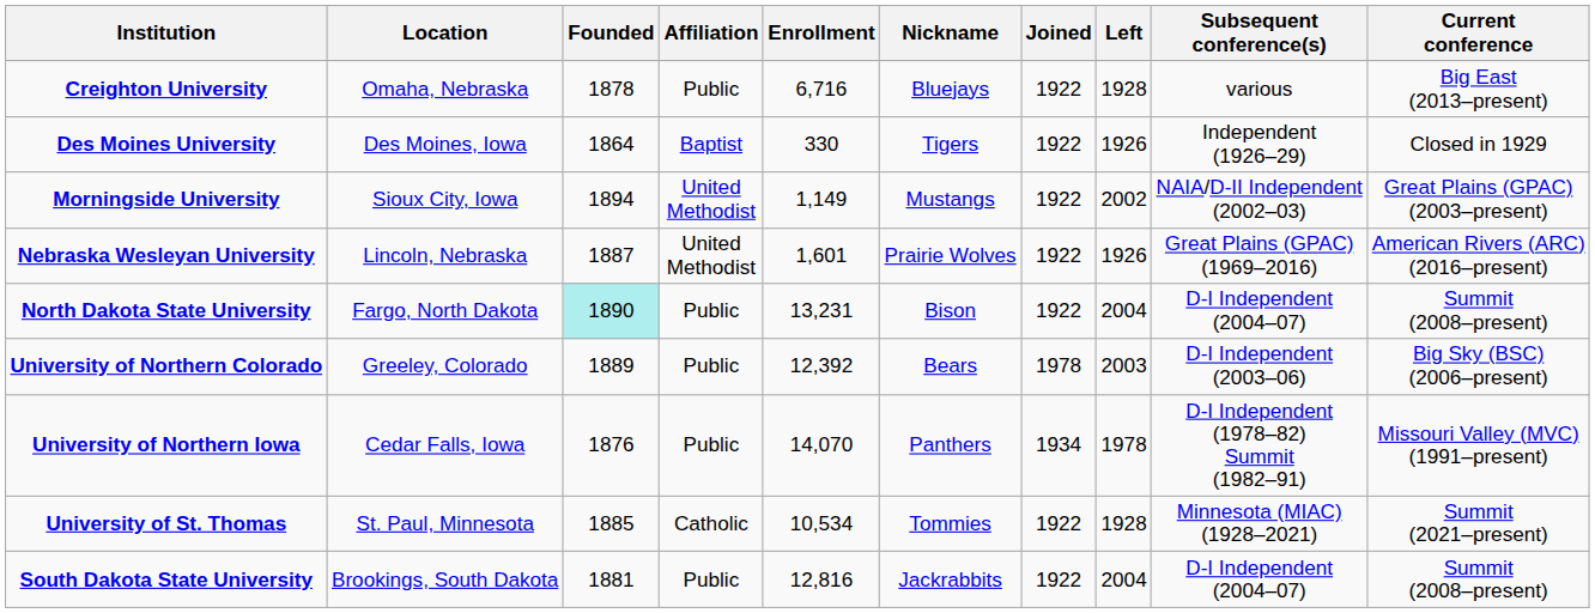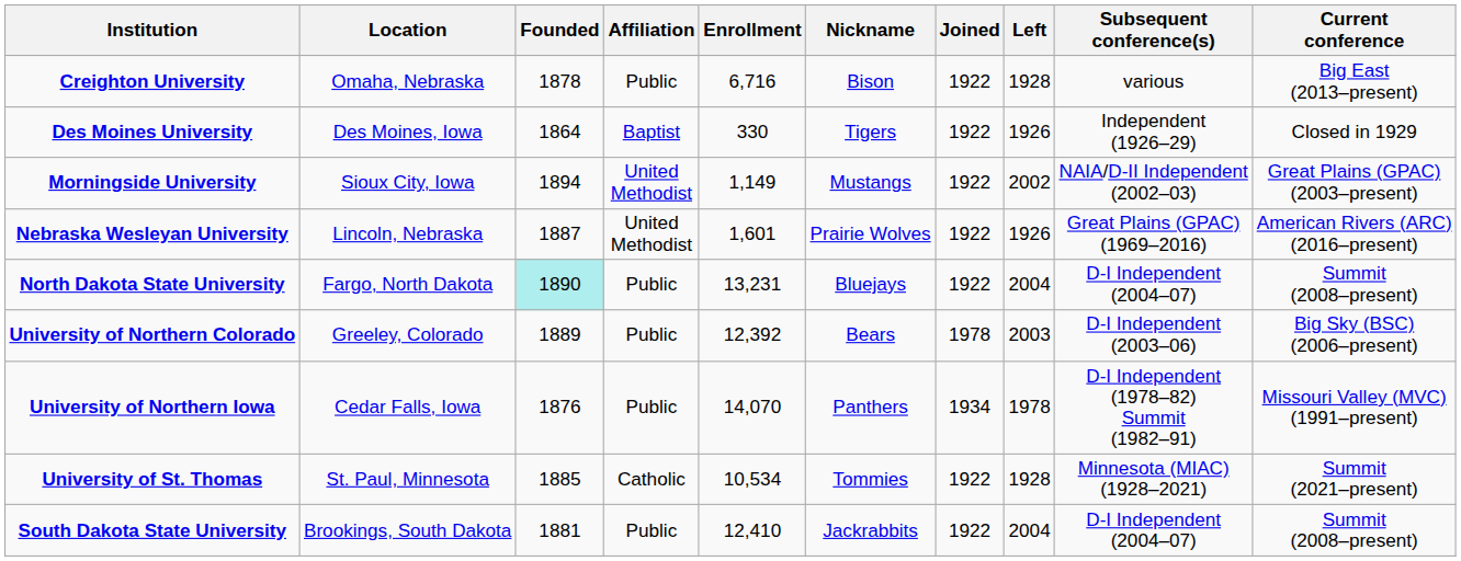 <table class="wikitable sortable" style="text-align:center;">
 <tr>
 <th>Institution</th>
 <th>Location</th>
 <th>Founded</th>
 <th>Affiliation</th>
 <th>Enrollment</th>
 <th>Nickname</th>
 <th>Joined</th>
 <th>Left</th>
 <th>Subsequent<br>conference(s)</th>
 <th>Current<br>conference</th>
 </tr>
 <tr>
 <td><strong><a href='#'>Creighton University</a></strong></td>
 <td><a href='#'>Omaha, Nebraska</a></td>
 <td>1878</td>
 <td>Public</td>
 <td>6,716</td>
-<td><a href='#'>Bluejays</a></td>
+<td><a href='#'>Bison</a></td>
 <td>1922</td>
 <td>1928</td>
 <td>various</td>
 <td><a href='#'>Big East</a><br>(2013–present)</td>
 </tr>
 <tr>
 <td><strong><a href='#'>Des Moines University</a></strong></td>
 <td><a href='#'>Des Moines, Iowa</a></td>
 <td>1864</td>
 <td><a href='#'>Baptist</a></td>
 <td>330</td>
 <td><a href='#'>Tigers</a></td>
 <td>1922</td>
 <td>1926</td>
 <td>Independent<br>(1926–29)</td>
 <td>Closed in 1929</td>
 </tr>
 <tr>
 <td><strong><a href='#'>Morningside University</a></strong></td>
 <td><a href='#'>Sioux City, Iowa</a></td>
 <td>1894</td>
 <td><a href='#'>United<br>Methodist</a></td>
 <td>1,149</td>
 <td><a href='#'>Mustangs</a></td>
 <td>1922</td>
 <td>2002</td>
 <td><a href='#'>NAIA</a>/<a href='#'>D-II Independent</a><br>(2002–03)</td>
 <td><a href='#'>Great Plains (GPAC)</a><br>(2003–present)</td>
 </tr>
 <tr>
 <td><strong><a href='#'>Nebraska Wesleyan University</a></strong></td>
 <td><a href='#'>Lincoln, Nebraska</a></td>
 <td>1887</td>
 <td>United<br>Methodist</td>
 <td>1,601</td>
 <td><a href='#'>Prairie Wolves</a></td>
 <td>1922</td>
 <td>1926</td>
 <td><a href='#'>Great Plains (GPAC)</a><br>(1969–2016)</td>
 <td><a href='#'>American Rivers (ARC)</a><br>(2016–present)</td>
 </tr>
 <tr>
 <td><strong><a href='#'>North Dakota State University</a></strong></td>
 <td><a href='#'>Fargo, North Dakota</a></td>
 <td style="background: paleturquoise;">1890</td>
 <td>Public</td>
 <td>13,231</td>
-<td><a href='#'>Bison</a></td>
+<td><a href='#'>Bluejays</a></td>
 <td>1922</td>
 <td>2004</td>
 <td><a href='#'>D-I Independent</a><br>(2004–07)</td>
 <td><a href='#'>Summit</a><br>(2008–present)</td>
 </tr>
 <tr>
 <td><strong><a href='#'>University of Northern Colorado</a></strong></td>
 <td><a href='#'>Greeley, Colorado</a></td>
 <td>1889</td>
 <td>Public</td>
 <td>12,392</td>
 <td><a href='#'>Bears</a></td>
 <td>1978</td>
 <td>2003</td>
 <td><a href='#'>D-I Independent</a><br>(2003–06)</td>
 <td><a href='#'>Big Sky (BSC)</a><br>(2006–present)</td>
 </tr>
 <tr>
 <td><strong><a href='#'>University of Northern Iowa</a></strong></td>
 <td><a href='#'>Cedar Falls, Iowa</a></td>
 <td>1876</td>
 <td>Public</td>
 <td>14,070</td>
 <td><a href='#'>Panthers</a></td>
 <td>1934</td>
 <td>1978</td>
 <td><a href='#'>D-I Independent</a><br>(1978–82)<br><a href='#'>Summit</a><br>(1982–91)</td>
 <td><a href='#'>Missouri Valley (MVC)</a><br>(1991–present)</td>
 </tr>
 <tr>
 <td><strong><a href='#'>University of St. Thomas</a></strong></td>
 <td><a href='#'>St. Paul, Minnesota</a></td>
 <td>1885</td>
 <td>Catholic<br></td>
 <td>10,534</td>
 <td><a href='#'>Tommies</a></td>
 <td>1922</td>
 <td>1928</td>
 <td><a href='#'>Minnesota (MIAC)</a><br>(1928–2021)</td>
 <td><a href='#'>Summit</a><br>(2021–present)</td>
 </tr>
 <tr>
 <td><strong><a href='#'>South Dakota State University</a></strong></td>
 <td><a href='#'>Brookings, South Dakota</a></td>
 <td>1881</td>
 <td>Public</td>
-<td>12,816</td>
+<td>12,410</td>
 <td><a href='#'>Jackrabbits</a></td>
 <td>1922</td>
 <td>2004</td>
 <td><a href='#'>D-I Independent</a><br>(2004–07)</td>
 <td><a href='#'>Summit</a><br>(2008–present)</td>
 </tr>
 </table>
